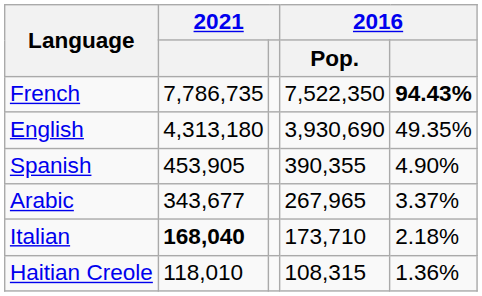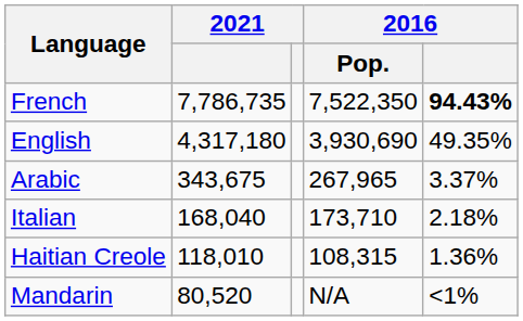 <table class="wikitable collapsible sortable">
 <tr>
 <th rowspan="2">Language</th>
 <th colspan="2"><a href='#'>2021</a></th>
 <th colspan="2"><a href='#'>2016</a></th>
 </tr>
 <tr>
 <th><a href='#'></a></th>
 <th></th>
 <th>Pop.</th>
 <th></th>
 </tr>
 <tr>
 <td><a href='#'>French</a></td>
 <td>7,786,735</td>
 <td></td>
 <td>7,522,350</td>
 <td><strong>94.43%</strong></td>
 </tr>
 <tr>
 <td><a href='#'>English</a></td>
-<td>4,313,180</td>
+<td>4,317,180</td>
 <td></td>
 <td>3,930,690</td>
 <td>49.35%</td>
 </tr>
 <tr>
-<td><a href='#'>Spanish</a></td>
-<td>453,905</td>
-<td></td>
-<td>390,355</td>
-<td>4.90%</td>
-</tr>
-<tr>
 <td><a href='#'>Arabic</a></td>
-<td>343,677</td>
+<td>343,675</td>
 <td></td>
 <td>267,965</td>
 <td>3.37%</td>
 </tr>
 <tr>
 <td><a href='#'>Italian</a></td>
-<td><strong>168,040</strong></td>
+<td>168,040</td>
 <td></td>
 <td>173,710</td>
 <td>2.18%</td>
 </tr>
 <tr>
 <td><a href='#'>Haitian Creole</a></td>
 <td>118,010</td>
 <td></td>
 <td>108,315</td>
 <td>1.36%</td>
 </tr>
+<tr>
+<td><a href='#'>Mandarin</a></td>
+<td>80,520</td>
+<td></td>
+<td>N/A</td>
+<td><1%</td>
+</tr>
 </table>
